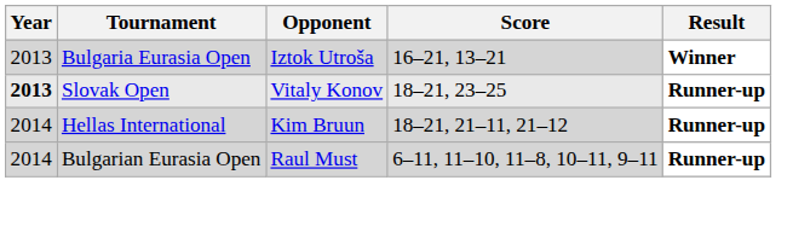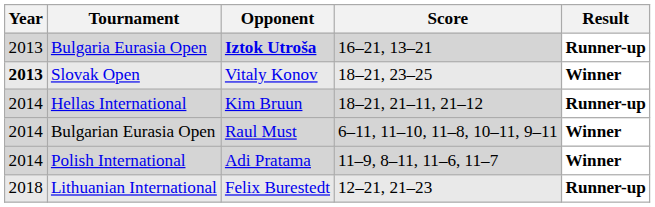 <table class="sortable wikitable" style="font-size: 90%;">
 <tr>
 <th>Year</th>
 <th>Tournament</th>
 <th>Opponent</th>
 <th>Score</th>
 <th>Result</th>
 </tr>
 <tr style="background:#D5D5D5">
 <td align="center">2013</td>
 <td align="left"><a href='#'>Bulgaria Eurasia Open</a></td>
-<td align="left"> <a href='#'>Iztok Utroša</a></td>
+<td align="left"><strong> <a href='#'>Iztok Utroša</a></strong></td>
 <td align="left">16–21, 13–21</td>
-<td style="text-align:left; background:white"> <strong>Winner</strong></td>
+<td style="text-align:left; background:white"> <strong>Runner-up</strong></td>
 </tr>
 <tr style="background:#E9E9E9">
 <td align="center"><strong>2013</strong></td>
 <td align="left"><a href='#'>Slovak Open</a></td>
 <td align="left"> <a href='#'>Vitaly Konov</a></td>
 <td align="left">18–21, 23–25</td>
-<td style="text-align:left; background:white"> <strong>Runner-up</strong></td>
+<td style="text-align:left; background:white"> <strong>Winner</strong></td>
 </tr>
 <tr style="background:#D5D5D5">
 <td align="center">2014</td>
 <td align="left"><a href='#'>Hellas International</a></td>
 <td align="left"> <a href='#'>Kim Bruun</a></td>
 <td align="left">18–21, 21–11, 21–12</td>
 <td style="text-align:left; background:white"> <strong>Runner-up</strong></td>
 </tr>
 <tr style="background:#D5D5D5">
 <td align="center">2014</td>
 <td align="left">Bulgarian Eurasia Open</td>
 <td align="left"> <a href='#'>Raul Must</a></td>
 <td align="left">6–11, 11–10, 11–8, 10–11, 9–11</td>
+<td style="text-align:left; background:white"> <strong>Winner</strong></td>
+</tr>
+<tr style="background:#D5D5D5">
+<td align="center">2014</td>
+<td align="left"><a href='#'>Polish International</a></td>
+<td align="left"> <a href='#'>Adi Pratama</a></td>
+<td align="left">11–9, 8–11, 11–6, 11–7</td>
+<td style="text-align:left; background:white"> <strong>Winner</strong></td>
+</tr>
+<tr style="background:#E9E9E9">
+<td align="center">2018</td>
+<td align="left"><a href='#'>Lithuanian International</a></td>
+<td align="left"> <a href='#'>Felix Burestedt</a></td>
+<td align="left">12–21, 21–23</td>
 <td style="text-align:left; background:white"> <strong>Runner-up</strong></td>
 </tr>
 </table>
